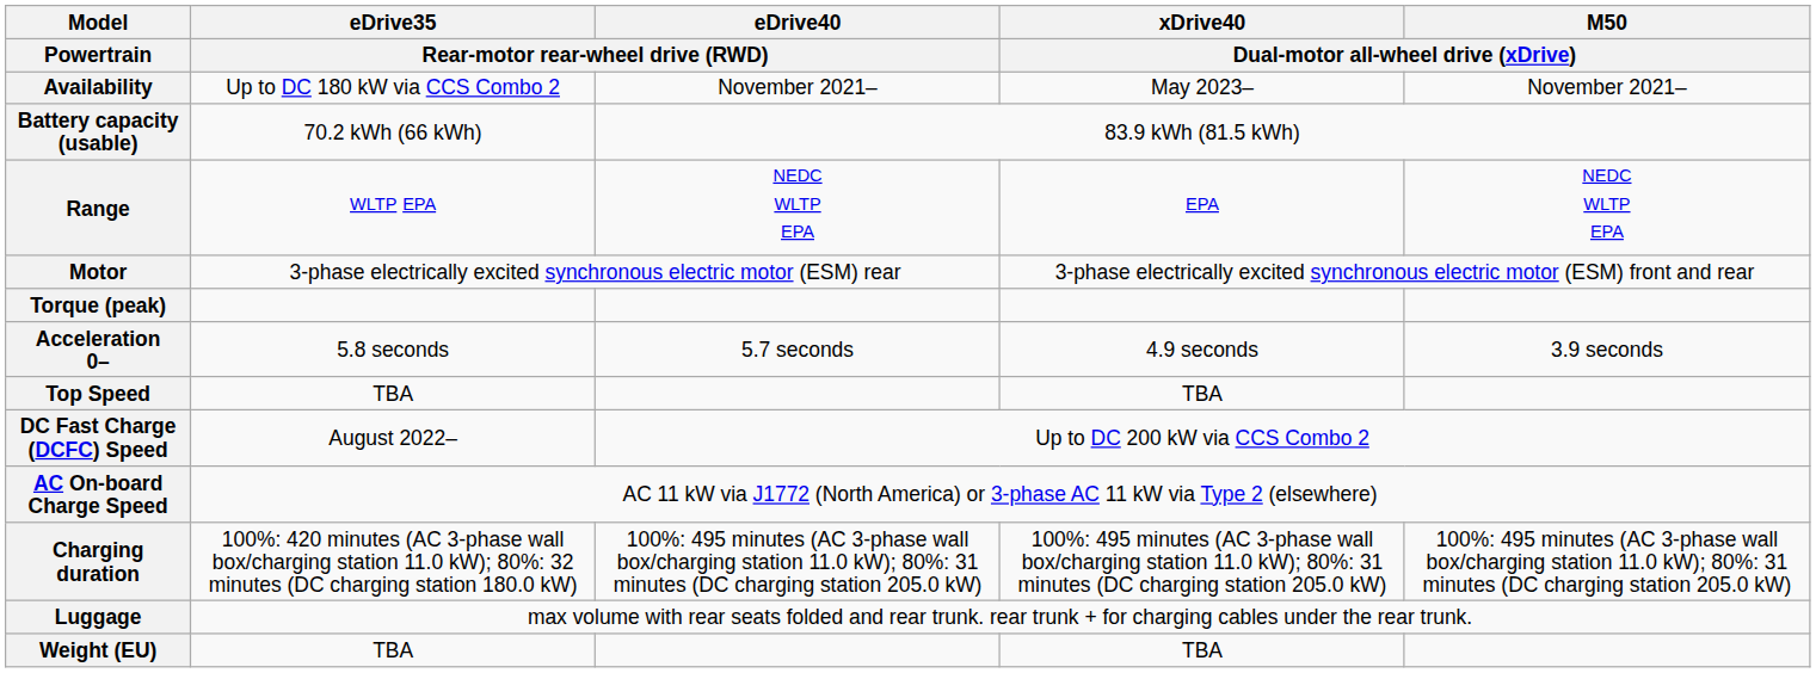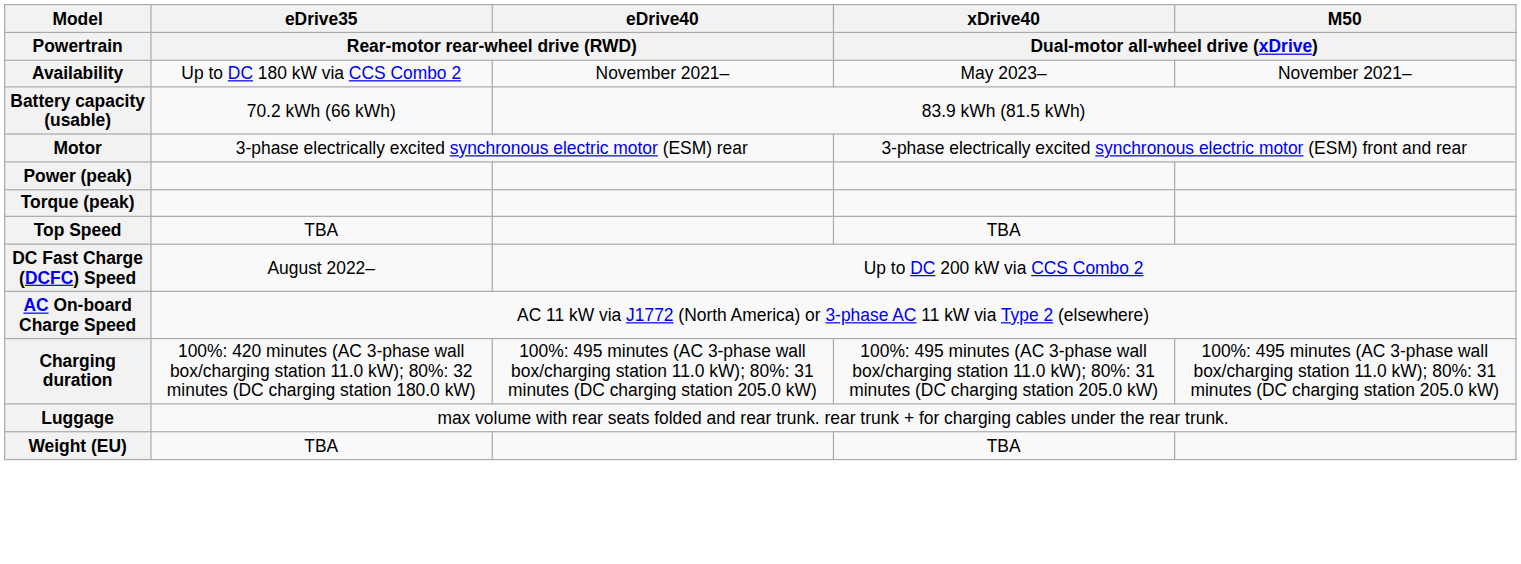 <table class="wikitable" style="text-align:center; font-size:90%;">
 <tr>
 <th>Model</th>
 <th>eDrive35</th>
 <th>eDrive40</th>
 <th>xDrive40</th>
 <th>M50</th>
 </tr>
 <tr>
 <th>Powertrain</th>
 <th colspan="2">Rear-motor rear-wheel drive (RWD)</th>
 <th colspan="2">Dual-motor all-wheel drive (<a href='#'>xDrive</a>)</th>
 </tr>
 <tr>
 <th>Availability</th>
 <td>Up to <a href='#'>DC</a> 180 kW via <a href='#'>CCS Combo 2</a></td>
 <td>November 2021–</td>
 <td>May 2023–</td>
 <td>November 2021–</td>
 </tr>
 <tr>
 <th>Battery capacity (usable)</th>
 <td>70.2 kWh (66 kWh)</td>
 <td colspan="3">83.9 kWh (81.5 kWh)</td>
 </tr>
 <tr>
-<th>Range</th>
-<td><sup><a href='#'>WLTP</a></sup> <sup><a href='#'>EPA</a></sup></td>
-<td><sup><a href='#'>NEDC</a></sup><br> <sup><a href='#'>WLTP</a></sup><br><sup><a href='#'>EPA</a></sup></td>
-<td><sup><a href='#'>EPA</a></sup></td>
-<td><sup><a href='#'>NEDC</a></sup><br> <sup><a href='#'>WLTP</a></sup><br><sup><a href='#'>EPA</a></sup></td>
-</tr>
-<tr>
 <th>Motor</th>
 <td colspan="2">3-phase electrically excited <a href='#'>synchronous electric motor</a> (ESM) rear</td>
 <td colspan="2">3-phase electrically excited <a href='#'>synchronous electric motor</a> (ESM) front and rear</td>
+</tr>
+<tr>
+<th>Power (peak)</th>
+<td></td>
+<td></td>
+<td></td>
+<td></td>
 </tr>
 <tr>
 <th>Torque (peak)</th>
 <td></td>
 <td></td>
 <td></td>
 <td></td>
-</tr>
-<tr>
-<th>Acceleration<br>0–</th>
-<td>5.8 seconds</td>
-<td>5.7 seconds</td>
-<td>4.9 seconds</td>
-<td>3.9 seconds</td>
 </tr>
 <tr>
 <th>Top Speed</th>
 <td>TBA</td>
 <td></td>
 <td>TBA</td>
 <td></td>
 </tr>
 <tr>
 <th>DC Fast Charge (<a href='#'>DCFC</a>) Speed</th>
 <td>August 2022–</td>
 <td colspan="3">Up to <a href='#'>DC</a> 200 kW via <a href='#'>CCS Combo 2</a></td>
 </tr>
 <tr>
 <th><a href='#'>AC</a> On-board Charge Speed</th>
 <td colspan="4">AC 11 kW via <a href='#'>J1772</a> (North America) or <a href='#'>3-phase AC</a> 11 kW via <a href='#'>Type 2</a> (elsewhere)</td>
 </tr>
 <tr>
 <th>Charging duration</th>
 <td>100%: 420 minutes (AC 3-phase wall box/charging station 11.0 kW); 80%: 32 minutes (DC charging station 180.0 kW)</td>
 <td>100%: 495 minutes (AC 3-phase wall box/charging station 11.0 kW); 80%: 31 minutes (DC charging station 205.0 kW)</td>
 <td>100%: 495 minutes (AC 3-phase wall box/charging station 11.0 kW); 80%: 31 minutes (DC charging station 205.0 kW)</td>
 <td>100%: 495 minutes (AC 3-phase wall box/charging station 11.0 kW); 80%: 31 minutes (DC charging station 205.0 kW)</td>
 </tr>
 <tr>
 <th>Luggage</th>
 <td colspan="4"> max volume with rear seats folded and rear trunk.  rear trunk +  for charging cables under the rear trunk.</td>
 </tr>
 <tr>
 <th>Weight (EU)</th>
 <td>TBA</td>
 <td></td>
 <td>TBA</td>
 <td></td>
 </tr>
 </table>
